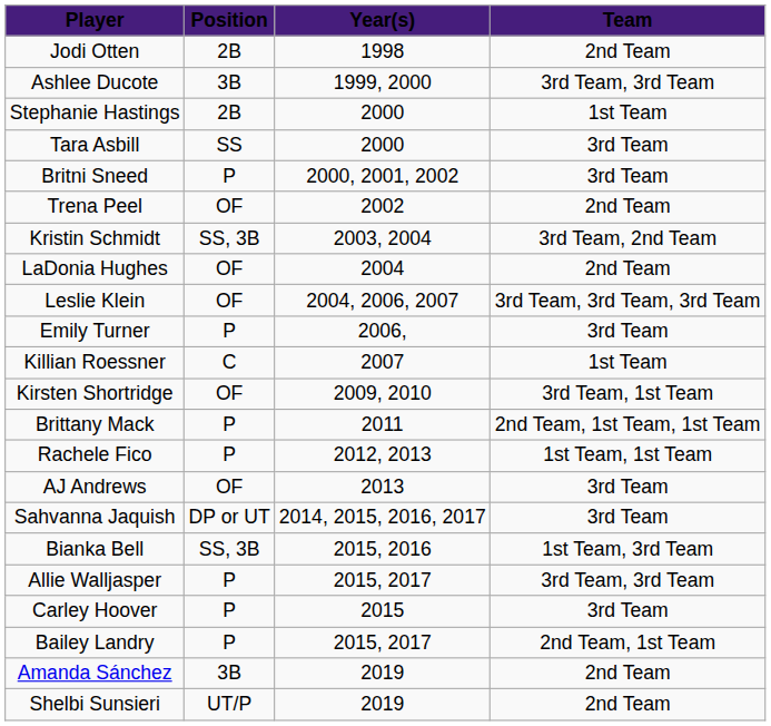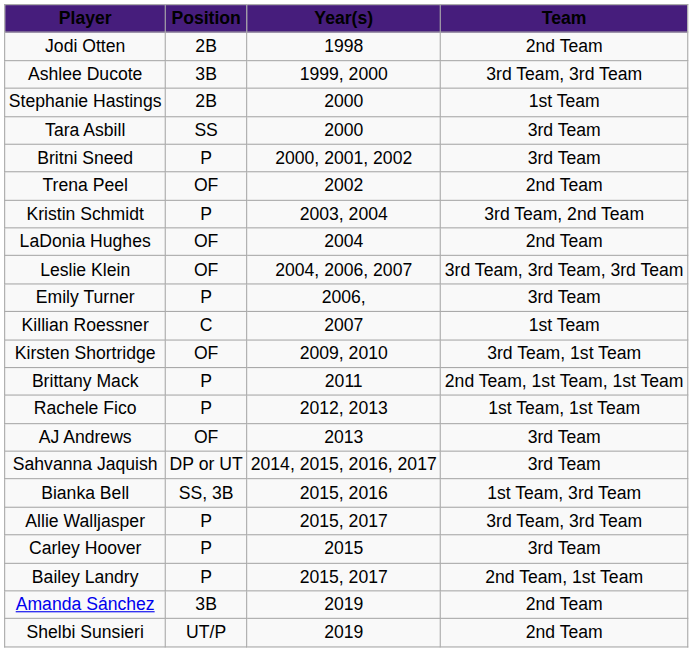 <table class="wikitable sortable" style="margin: 1em auto 1em auto">
 <tr>
 <th style="background:#461d7c; text-align:center;"><span>Player</span></th>
 <th style="background:#461d7c; text-align:center;"><span>Position</span></th>
 <th style="background:#461d7c; text-align:center;"><span>Year(s)</span></th>
 <th style="background:#461d7c; text-align:center;"><span>Team</span></th>
 </tr>
 <tr style="text-align:center;">
 <td>Jodi Otten</td>
 <td>2B</td>
 <td>1998</td>
 <td>2nd Team</td>
 </tr>
 <tr style="text-align:center;">
 <td>Ashlee Ducote</td>
 <td>3B</td>
 <td>1999, 2000</td>
 <td>3rd Team, 3rd Team</td>
 </tr>
 <tr style="text-align:center;">
 <td>Stephanie Hastings</td>
 <td>2B</td>
 <td>2000</td>
 <td>1st Team</td>
 </tr>
 <tr style="text-align:center;">
 <td>Tara Asbill</td>
 <td>SS</td>
 <td>2000</td>
 <td>3rd Team</td>
 </tr>
 <tr style="text-align:center;">
 <td>Britni Sneed</td>
 <td>P</td>
 <td>2000, 2001, 2002</td>
 <td>3rd Team</td>
 </tr>
 <tr style="text-align:center;">
 <td>Trena Peel</td>
 <td>OF</td>
 <td>2002</td>
 <td>2nd Team</td>
 </tr>
 <tr style="text-align:center;">
 <td>Kristin Schmidt</td>
-<td>SS, 3B</td>
+<td>P</td>
 <td>2003, 2004</td>
 <td>3rd Team, 2nd Team</td>
 </tr>
 <tr style="text-align:center;">
 <td>LaDonia Hughes</td>
 <td>OF</td>
 <td>2004</td>
 <td>2nd Team</td>
 </tr>
 <tr style="text-align:center;">
 <td>Leslie Klein</td>
 <td>OF</td>
 <td>2004, 2006, 2007</td>
 <td>3rd Team, 3rd Team, 3rd Team</td>
 </tr>
 <tr style="text-align:center;">
 <td>Emily Turner</td>
 <td>P</td>
 <td>2006,</td>
 <td>3rd Team</td>
 </tr>
 <tr style="text-align:center;">
 <td>Killian Roessner</td>
 <td>C</td>
 <td>2007</td>
 <td>1st Team</td>
 </tr>
 <tr style="text-align:center;">
 <td>Kirsten Shortridge</td>
 <td>OF</td>
 <td>2009, 2010</td>
 <td>3rd Team, 1st Team</td>
 </tr>
 <tr style="text-align:center;">
 <td>Brittany Mack</td>
 <td>P</td>
 <td>2011</td>
 <td>2nd Team, 1st Team, 1st Team</td>
 </tr>
 <tr style="text-align:center;">
 <td>Rachele Fico</td>
 <td>P</td>
 <td>2012, 2013</td>
 <td>1st Team, 1st Team</td>
 </tr>
 <tr style="text-align:center;">
 <td>AJ Andrews</td>
 <td>OF</td>
 <td>2013</td>
 <td>3rd Team</td>
 </tr>
 <tr style="text-align:center;">
 <td>Sahvanna Jaquish</td>
 <td>DP or UT</td>
 <td>2014, 2015, 2016, 2017</td>
 <td>3rd Team</td>
 </tr>
 <tr style="text-align:center;">
 <td>Bianka Bell</td>
 <td>SS, 3B</td>
 <td>2015, 2016</td>
 <td>1st Team, 3rd Team</td>
 </tr>
 <tr style="text-align:center;">
 <td>Allie Walljasper</td>
 <td>P</td>
 <td>2015, 2017</td>
 <td>3rd Team, 3rd Team</td>
 </tr>
 <tr style="text-align:center;">
 <td>Carley Hoover</td>
 <td>P</td>
 <td>2015</td>
 <td>3rd Team</td>
 </tr>
 <tr style="text-align:center;">
 <td>Bailey Landry</td>
 <td>P</td>
 <td>2015, 2017</td>
 <td>2nd Team, 1st Team</td>
 </tr>
 <tr style="text-align:center;">
 <td><a href='#'>Amanda Sánchez</a></td>
 <td>3B</td>
 <td>2019</td>
 <td>2nd Team</td>
 </tr>
 <tr style="text-align:center;">
 <td>Shelbi Sunsieri</td>
 <td>UT/P</td>
 <td>2019</td>
 <td>2nd Team</td>
 </tr>
 </table>
